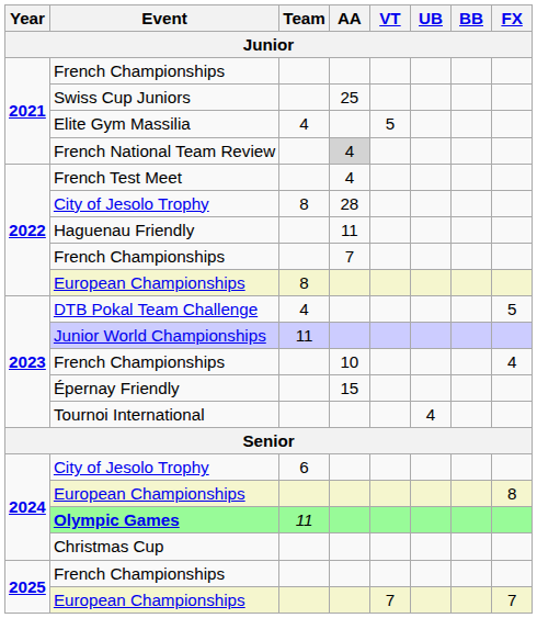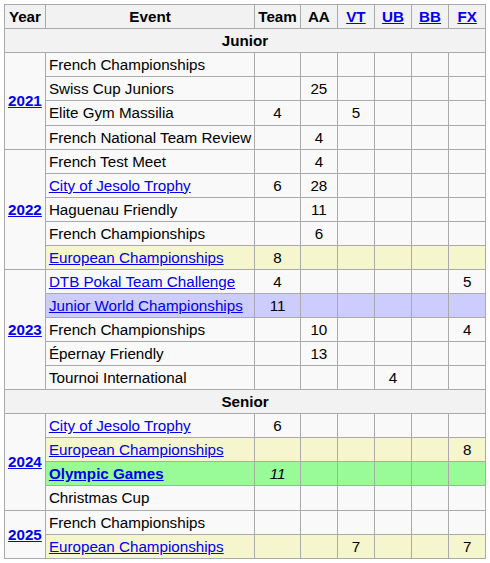 <table class="wikitable" style="text-align:center; font-size:95%;">
 <tr>
 <th align=center>Year</th>
 <th align=center>Event</th>
 <th style="width:30px;">Team</th>
 <th style="width:30px;">AA</th>
 <th style="width:30px;"><a href='#'>VT</a></th>
 <th style="width:30px;"><a href='#'>UB</a></th>
 <th style="width:30px;"><a href='#'>BB</a></th>
 <th style="width:30px;"><a href='#'>FX</a></th>
 </tr>
 <tr>
 <th colspan="8">Junior</th>
 </tr>
 <tr>
 <td rowspan="4"><strong><a href='#'>2021</a></strong></td>
 <td align=left>French Championships</td>
 <td></td>
 <td></td>
 <td></td>
 <td></td>
 <td></td>
 <td></td>
 </tr>
 <tr>
 <td align=left>Swiss Cup Juniors</td>
 <td></td>
 <td>25</td>
 <td></td>
 <td></td>
 <td></td>
 <td></td>
 </tr>
 <tr>
 <td align=left>Elite Gym Massilia</td>
 <td>4</td>
 <td></td>
 <td>5</td>
 <td></td>
 <td></td>
 <td></td>
 </tr>
 <tr>
 <td align=left>French National Team Review</td>
 <td></td>
-<td style="background: lightgrey;">4</td>
+<td>4</td>
 <td></td>
 <td></td>
 <td></td>
 <td></td>
 </tr>
 <tr>
 <td rowspan="5"><strong><a href='#'>2022</a></strong></td>
 <td align=left>French Test Meet</td>
 <td></td>
 <td>4</td>
 <td></td>
 <td></td>
 <td></td>
 <td></td>
 </tr>
 <tr>
 <td align=left><a href='#'>City of Jesolo Trophy</a></td>
-<td>8</td>
+<td>6</td>
 <td>28</td>
 <td></td>
 <td></td>
 <td></td>
 <td></td>
 </tr>
 <tr>
 <td align=left>Haguenau Friendly</td>
 <td></td>
 <td>11</td>
 <td></td>
 <td></td>
 <td></td>
 <td></td>
 </tr>
 <tr>
 <td align=left>French Championships</td>
 <td></td>
-<td>7</td>
+<td>6</td>
 <td></td>
 <td></td>
 <td></td>
 <td></td>
 </tr>
 <tr bgcolor=#F5F6CE>
 <td align=left><a href='#'>European Championships</a></td>
 <td>8</td>
 <td></td>
 <td></td>
 <td></td>
 <td></td>
 <td></td>
 </tr>
 <tr>
 <td rowspan="5"><strong><a href='#'>2023</a></strong></td>
 <td align=left><a href='#'>DTB Pokal Team Challenge</a></td>
 <td>4</td>
 <td></td>
 <td></td>
 <td></td>
 <td></td>
 <td>5</td>
 </tr>
 <tr bgcolor=#CCCCFF>
 <td align=left><a href='#'>Junior World Championships</a></td>
 <td>11</td>
 <td></td>
 <td></td>
 <td></td>
 <td></td>
 <td></td>
 </tr>
 <tr>
 <td align=left>French Championships</td>
 <td></td>
 <td>10</td>
 <td></td>
 <td></td>
 <td></td>
 <td>4</td>
 </tr>
 <tr>
 <td align=left>Épernay Friendly</td>
 <td></td>
-<td>15</td>
+<td>13</td>
 <td></td>
 <td></td>
 <td></td>
 <td></td>
 </tr>
 <tr>
 <td align=left>Tournoi International</td>
 <td></td>
 <td></td>
 <td></td>
 <td>4</td>
 <td></td>
 <td></td>
 </tr>
 <tr>
 <th colspan="8">Senior</th>
 </tr>
 <tr>
 <td rowspan="4"><strong><a href='#'>2024</a></strong></td>
 <td align=left><a href='#'>City of Jesolo Trophy</a></td>
 <td>6</td>
 <td></td>
 <td></td>
 <td></td>
 <td></td>
 <td></td>
 </tr>
 <tr bgcolor=#F5F6CE>
 <td align=left><a href='#'>European Championships</a></td>
 <td></td>
 <td></td>
 <td></td>
 <td></td>
 <td></td>
 <td>8</td>
 </tr>
 <tr bgcolor=98FB98>
 <td align=left><strong><a href='#'>Olympic Games</a></strong></td>
 <td><em>11</em></td>
 <td></td>
 <td></td>
 <td></td>
 <td></td>
 <td></td>
 </tr>
 <tr>
 <td align=left>Christmas Cup</td>
 <td></td>
 <td></td>
 <td></td>
 <td></td>
 <td></td>
 <td></td>
 </tr>
 <tr>
 <td rowspan="2"><strong><a href='#'>2025</a></strong></td>
 <td align=left>French Championships</td>
 <td></td>
 <td></td>
 <td></td>
 <td></td>
 <td></td>
 <td></td>
 </tr>
 <tr bgcolor=#F5F6CE>
 <td align=left><a href='#'>European Championships</a></td>
 <td></td>
 <td></td>
 <td>7</td>
 <td></td>
 <td></td>
 <td>7</td>
 </tr>
 </table>
